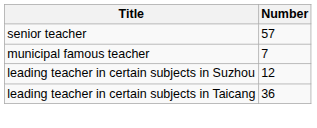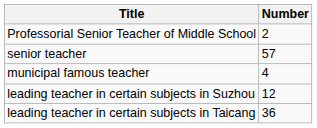 <table class="wikitable">
 <tr>
 <th>Title</th>
 <th>Number</th>
+</tr>
+<tr>
+<td>Professorial Senior Teacher of Middle School</td>
+<td>2</td>
 </tr>
 <tr>
 <td>senior teacher</td>
 <td>57</td>
 </tr>
 <tr>
 <td>municipal famous teacher</td>
-<td>7</td>
+<td>4</td>
 </tr>
 <tr>
 <td>leading teacher in certain subjects in Suzhou</td>
 <td>12</td>
 </tr>
 <tr>
 <td>leading teacher in certain subjects in Taicang</td>
 <td>36</td>
 </tr>
 </table>
